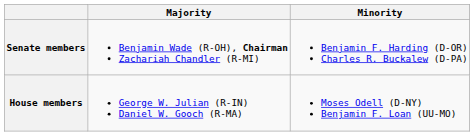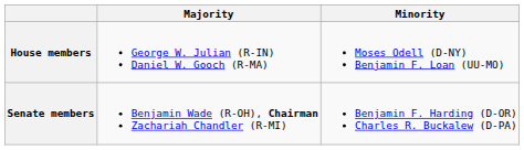 <table class="wikitable">
 <tr>
 <th></th>
 <th>Majority</th>
 <th>Minority</th>
 </tr>
 <tr>
+<th>House members</th>
+<td valign="top" ><br><ul><li><a href='#'>George W. Julian</a> (R-IN)</li><li><a href='#'>Daniel W. Gooch</a> (R-MA)</li></ul></td>
+<td valign="top" ><br><ul><li><a href='#'>Moses Odell</a> (D-NY)</li><li><a href='#'>Benjamin F. Loan</a> (UU-MO)</li></ul></td>
+</tr>
+<tr>
 <th>Senate members</th>
 <td valign="top" ><br><ul><li><a href='#'>Benjamin Wade</a> (R-OH), <strong>Chairman</strong></li><li><a href='#'>Zachariah Chandler</a> (R-MI)</li></ul></td>
 <td valign="top" ><br><ul><li><a href='#'>Benjamin F. Harding</a> (D-OR)</li><li><a href='#'>Charles R. Buckalew</a> (D-PA)</li></ul></td>
 </tr>
-<tr>
-<th>House members</th>
-<td valign="top" ><br><ul><li><a href='#'>George W. Julian</a> (R-IN)</li><li><a href='#'>Daniel W. Gooch</a> (R-MA)</li></ul></td>
-<td valign="top" ><br><ul><li><a href='#'>Moses Odell</a> (D-NY)</li><li><a href='#'>Benjamin F. Loan</a> (UU-MO)</li></ul></td>
-</tr>
 </table>
